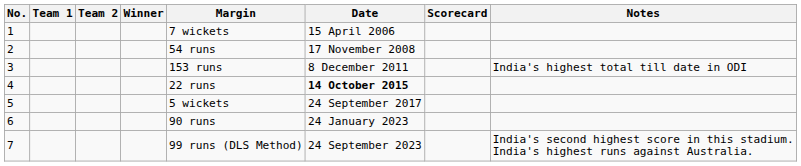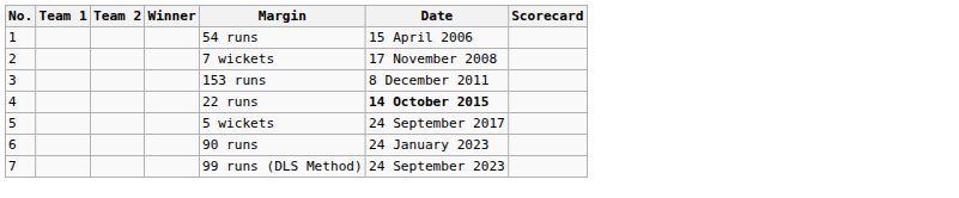 <table class="wikitable sortable" style="font-size:95%">
 <tr>
 <th>No.</th>
 <th>Team 1</th>
 <th>Team 2</th>
 <th>Winner</th>
 <th>Margin</th>
 <th>Date</th>
 <th>Scorecard</th>
-<th>Notes</th>
 </tr>
 <tr>
 <td>1</td>
 <td></td>
 <td></td>
 <td></td>
-<td>7 wickets</td>
+<td>54 runs</td>
 <td>15 April 2006</td>
-<td></td>
 <td></td>
 </tr>
 <tr>
 <td>2</td>
 <td></td>
 <td></td>
 <td></td>
-<td>54 runs</td>
+<td>7 wickets</td>
 <td>17 November 2008</td>
-<td></td>
 <td></td>
 </tr>
 <tr>
 <td>3</td>
 <td></td>
 <td></td>
 <td></td>
 <td>153 runs</td>
 <td>8 December 2011</td>
 <td></td>
-<td>India's highest total till date in ODI</td>
 </tr>
 <tr>
 <td>4</td>
 <td></td>
 <td></td>
 <td></td>
 <td>22 runs</td>
 <td><strong>14 October 2015</strong></td>
-<td></td>
 <td></td>
 </tr>
 <tr>
 <td>5</td>
 <td></td>
 <td></td>
 <td></td>
 <td>5 wickets</td>
 <td>24 September 2017</td>
 <td></td>
-<td></td>
 </tr>
 <tr>
 <td>6</td>
 <td></td>
 <td></td>
 <td></td>
 <td>90 runs</td>
 <td>24 January 2023</td>
-<td></td>
 <td></td>
 </tr>
 <tr>
 <td>7</td>
 <td></td>
 <td></td>
 <td></td>
 <td>99 runs (DLS Method)</td>
 <td>24 September 2023</td>
 <td></td>
-<td>India's second highest score in this stadium.<br>India's highest runs against Australia.</td>
 </tr>
 </table>
